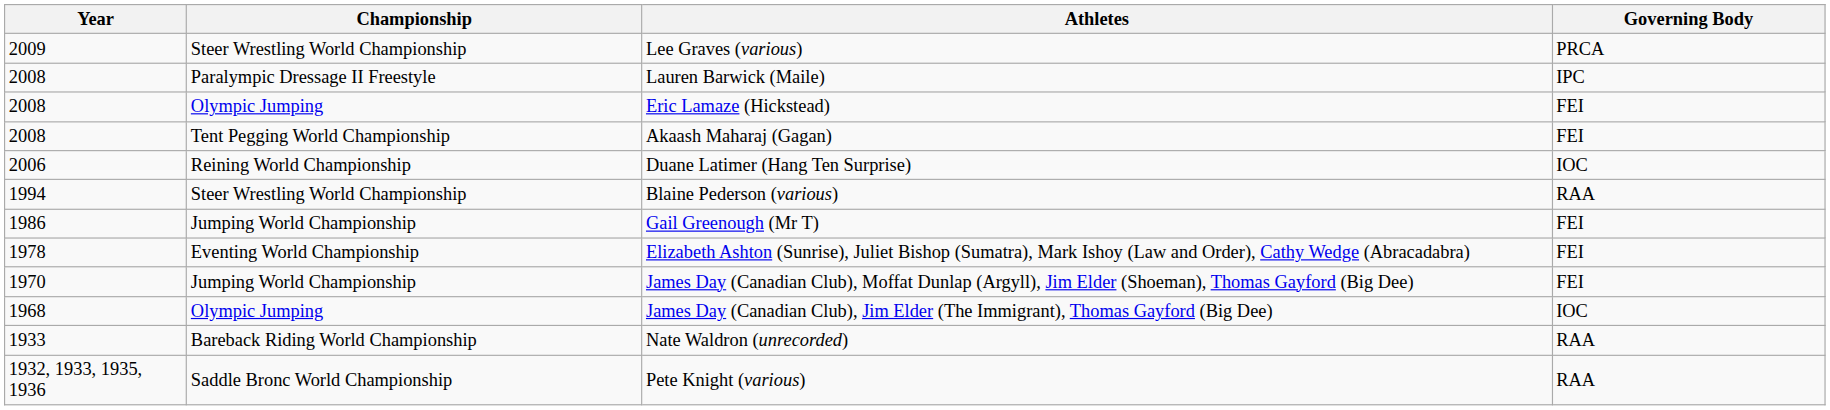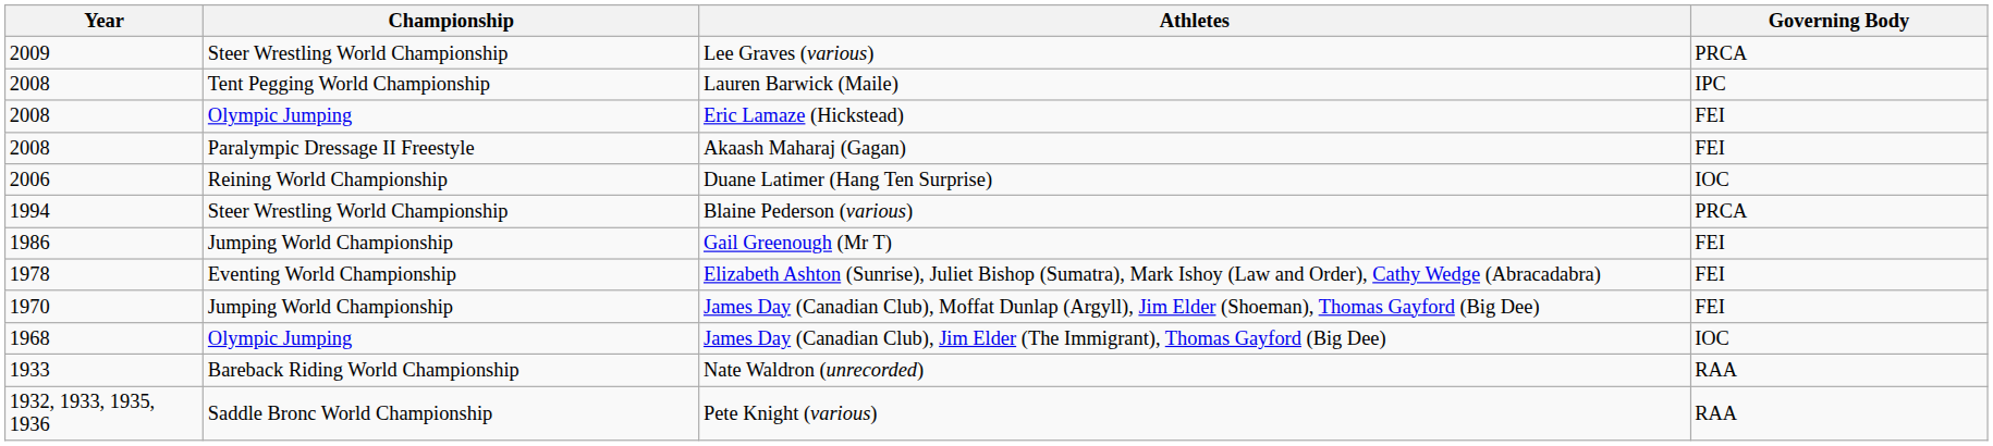 <table class="wikitable" style="width:100%">
 <tr>
 <th width="10%">Year</th>
 <th width="25%">Championship</th>
 <th width="50%">Athletes</th>
 <th width="15%">Governing Body</th>
 </tr>
 <tr>
 <td>2009</td>
 <td>Steer Wrestling World Championship</td>
 <td>Lee Graves (<em>various</em>)</td>
 <td>PRCA</td>
 </tr>
 <tr>
 <td>2008</td>
-<td>Paralympic Dressage II Freestyle</td>
+<td>Tent Pegging World Championship</td>
 <td>Lauren Barwick (Maile)</td>
 <td>IPC</td>
 </tr>
 <tr>
 <td>2008</td>
 <td><a href='#'>Olympic Jumping</a></td>
 <td><a href='#'>Eric Lamaze</a> (Hickstead)</td>
 <td>FEI</td>
 </tr>
 <tr>
 <td>2008</td>
-<td>Tent Pegging World Championship</td>
+<td>Paralympic Dressage II Freestyle</td>
 <td>Akaash Maharaj (Gagan)</td>
 <td>FEI</td>
 </tr>
 <tr>
 <td>2006</td>
 <td>Reining World Championship</td>
 <td>Duane Latimer (Hang Ten Surprise)</td>
 <td>IOC</td>
 </tr>
 <tr>
 <td>1994</td>
 <td>Steer Wrestling World Championship</td>
 <td>Blaine Pederson (<em>various</em>)</td>
-<td>RAA</td>
+<td>PRCA</td>
 </tr>
 <tr>
 <td>1986</td>
 <td>Jumping World Championship</td>
 <td><a href='#'>Gail Greenough</a> (Mr T)</td>
 <td>FEI</td>
 </tr>
 <tr>
 <td>1978</td>
 <td>Eventing World Championship</td>
 <td><a href='#'>Elizabeth Ashton</a> (Sunrise), Juliet Bishop (Sumatra), Mark Ishoy (Law and Order), <a href='#'>Cathy Wedge</a> (Abracadabra)</td>
 <td>FEI</td>
 </tr>
 <tr>
 <td>1970</td>
 <td>Jumping World Championship</td>
 <td><a href='#'>James Day</a> (Canadian Club), Moffat Dunlap (Argyll), <a href='#'>Jim Elder</a> (Shoeman), <a href='#'>Thomas Gayford</a> (Big Dee)</td>
 <td>FEI</td>
 </tr>
 <tr>
 <td>1968</td>
 <td><a href='#'>Olympic Jumping</a></td>
 <td><a href='#'>James Day</a> (Canadian Club), <a href='#'>Jim Elder</a> (The Immigrant), <a href='#'>Thomas Gayford</a> (Big Dee)</td>
 <td>IOC</td>
 </tr>
 <tr>
 <td>1933</td>
 <td>Bareback Riding World Championship</td>
 <td>Nate Waldron (<em>unrecorded</em>)</td>
 <td>RAA</td>
 </tr>
 <tr>
 <td>1932, 1933, 1935, 1936</td>
 <td>Saddle Bronc World Championship</td>
 <td>Pete Knight (<em>various</em>)</td>
 <td>RAA</td>
 </tr>
 </table>
